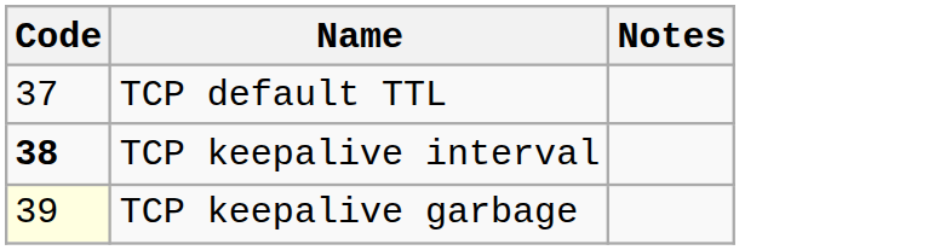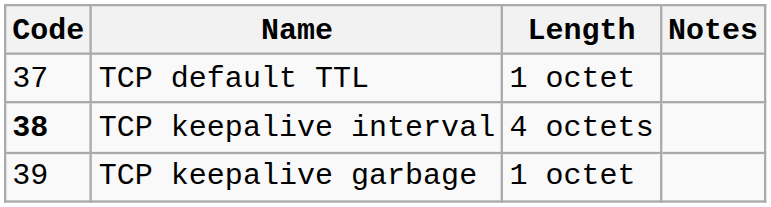 <table class="wikitable sortable">
 <tr>
 <th>Code</th>
 <th>Name</th>
+<th>Length</th>
 <th>Notes</th>
 </tr>
 <tr>
 <td>37</td>
 <td>TCP default TTL</td>
+<td>1 octet</td>
 <td></td>
 </tr>
 <tr>
 <td><strong>38</strong></td>
 <td>TCP keepalive interval</td>
+<td>4 octets</td>
 <td></td>
 </tr>
 <tr>
-<td style="background: lightyellow;">39</td>
+<td>39</td>
 <td>TCP keepalive garbage</td>
+<td>1 octet</td>
 <td></td>
 </tr>
 </table>
